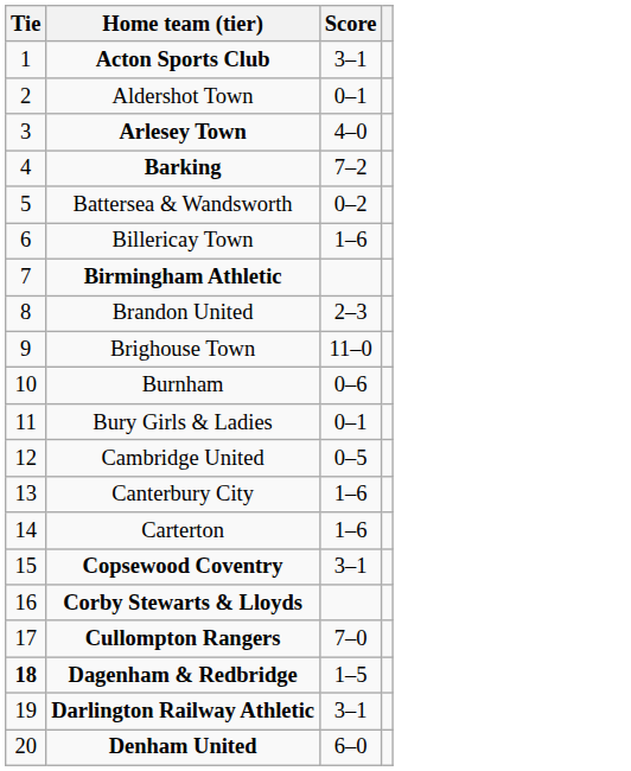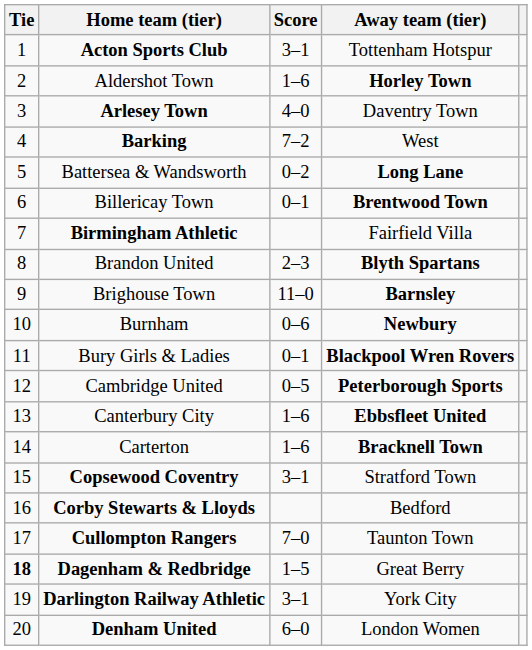 <table class="wikitable" style="text-align:center; font-size:85%">
 <tr>
 <th>Tie</th>
 <th>Home team (tier)</th>
 <th>Score</th>
+<th>Away team (tier)</th>
 <th></th>
 </tr>
 <tr>
 <td align="center">1</td>
 <td><strong>Acton Sports Club</strong></td>
 <td align="center">3–1</td>
+<td>Tottenham Hotspur</td>
 <td></td>
 </tr>
 <tr>
 <td align="center">2</td>
 <td>Aldershot Town</td>
-<td align="center">0–1</td>
+<td align="center">1–6</td>
+<td><strong>Horley Town</strong></td>
 <td></td>
 </tr>
 <tr>
 <td align="center">3</td>
 <td><strong>Arlesey Town</strong></td>
 <td align="center">4–0</td>
+<td>Daventry Town</td>
 <td></td>
 </tr>
 <tr>
 <td align="center">4</td>
 <td><strong>Barking</strong></td>
 <td align="center">7–2 </td>
+<td>West</td>
 <td></td>
 </tr>
 <tr>
 <td align="center">5</td>
 <td>Battersea & Wandsworth</td>
 <td align="center">0–2</td>
+<td><strong>Long Lane</strong></td>
 <td></td>
 </tr>
 <tr>
 <td align="center">6</td>
 <td>Billericay Town</td>
-<td align="center">1–6</td>
+<td align="center">0–1</td>
+<td><strong>Brentwood Town</strong></td>
 <td></td>
 </tr>
 <tr>
 <td align="center">7</td>
 <td><strong>Birmingham Athletic</strong></td>
 <td align="center"></td>
+<td>Fairfield Villa</td>
 <td></td>
 </tr>
 <tr>
 <td align="center">8</td>
 <td>Brandon United</td>
 <td align="center">2–3 </td>
+<td><strong>Blyth Spartans</strong></td>
 <td></td>
 </tr>
 <tr>
 <td align="center">9</td>
 <td>Brighouse Town</td>
 <td align="center">11–0</td>
+<td><strong>Barnsley</strong></td>
 <td></td>
 </tr>
 <tr>
 <td align="center">10</td>
 <td>Burnham</td>
 <td align="center">0–6</td>
+<td><strong>Newbury</strong></td>
 <td></td>
 </tr>
 <tr>
 <td align="center">11</td>
 <td>Bury Girls & Ladies</td>
 <td align="center">0–1</td>
+<td><strong>Blackpool Wren Rovers</strong></td>
 <td></td>
 </tr>
 <tr>
 <td align="center">12</td>
 <td>Cambridge United</td>
 <td align="center">0–5</td>
+<td><strong>Peterborough Sports</strong></td>
 <td></td>
 </tr>
 <tr>
 <td align="center">13</td>
 <td>Canterbury City</td>
 <td align="center">1–6</td>
+<td><strong>Ebbsfleet United</strong></td>
 <td></td>
 </tr>
 <tr>
 <td align="center">14</td>
 <td>Carterton</td>
 <td align="center">1–6</td>
+<td><strong>Bracknell Town</strong></td>
 <td></td>
 </tr>
 <tr>
 <td align="center">15</td>
 <td><strong>Copsewood Coventry</strong></td>
 <td align="center">3–1</td>
+<td>Stratford Town</td>
 <td></td>
 </tr>
 <tr>
 <td align="center">16</td>
 <td><strong>Corby Stewarts & Lloyds</strong></td>
 <td align="center"></td>
+<td>Bedford</td>
 <td></td>
 </tr>
 <tr>
 <td align="center">17</td>
 <td><strong>Cullompton Rangers</strong></td>
 <td align="center">7–0</td>
+<td>Taunton Town</td>
 <td></td>
 </tr>
 <tr>
 <td align="center"><strong>18</strong></td>
 <td><strong>Dagenham & Redbridge</strong></td>
 <td align="center">1–5</td>
+<td>Great Berry</td>
 <td></td>
 </tr>
 <tr>
 <td align="center">19</td>
 <td><strong>Darlington Railway Athletic</strong></td>
 <td align="center">3–1</td>
+<td>York City</td>
 <td></td>
 </tr>
 <tr>
 <td align="center">20</td>
 <td><strong>Denham United</strong></td>
 <td align="center">6–0</td>
+<td>London Women</td>
 <td></td>
 </tr>
 </table>
